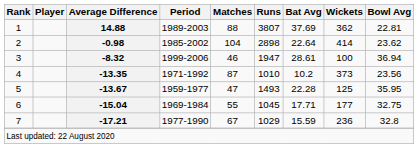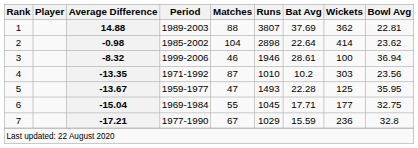 <table class="wikitable plainrowheaders sortable">
 <tr>
 <th scope=col>Rank</th>
 <th scope=col>Player</th>
 <th scope=col>Average Difference</th>
 <th scope=col>Period</th>
 <th scope=col>Matches</th>
 <th scope=col>Runs</th>
 <th scope=col>Bat Avg</th>
 <th scope=col>Wickets</th>
 <th scope=col>Bowl Avg</th>
 </tr>
 <tr>
 <td align=center>1</td>
 <td></td>
 <th scope=row style=text-align:center;>14.88</th>
 <td>1989-2003</td>
 <td align=center>88</td>
 <td align=center>3807</td>
 <td align=center>37.69</td>
 <td align=center>362</td>
 <td align=center>22.81</td>
 </tr>
 <tr>
 <td align=center>2</td>
 <td></td>
 <th scope=row style=text-align:center;>-0.98</th>
 <td>1985-2002</td>
 <td align=center>104</td>
 <td align=center>2898</td>
 <td align=center>22.64</td>
 <td align=center>414</td>
 <td align=center>23.62</td>
 </tr>
 <tr>
 <td align=center>3</td>
 <td></td>
 <th scope=row style=text-align:center;>-8.32</th>
 <td>1999-2006</td>
 <td align=center>46</td>
-<td align=center>1947</td>
+<td align=center>1946</td>
 <td align=center>28.61</td>
 <td align=center>100</td>
 <td align=center>36.94</td>
 </tr>
 <tr>
 <td align=center>4</td>
 <td></td>
 <th scope=row style=text-align:center;>-13.35</th>
 <td>1971-1992</td>
 <td align=center>87</td>
 <td align=center>1010</td>
 <td align=center>10.2</td>
-<td align=center>373</td>
+<td align=center>303</td>
 <td align=center>23.56</td>
 </tr>
 <tr>
 <td align=center>5</td>
 <td></td>
 <th scope=row style=text-align:center;>-13.67</th>
 <td>1959-1977</td>
 <td align=center>47</td>
 <td align=center>1493</td>
 <td align=center>22.28</td>
 <td align=center>125</td>
 <td align=center>35.95</td>
 </tr>
 <tr>
 <td align=center>6</td>
 <td></td>
 <th scope=row style=text-align:center;>-15.04</th>
 <td>1969-1984</td>
 <td align=center>55</td>
 <td align=center>1045</td>
 <td align=center>17.71</td>
 <td align=center>177</td>
 <td align=center>32.75</td>
 </tr>
 <tr>
 <td align=center>7</td>
 <td></td>
 <th scope=row style=text-align:center;>-17.21</th>
 <td>1977-1990</td>
 <td align=center>67</td>
 <td align=center>1029</td>
 <td align=center>15.59</td>
 <td align=center>236</td>
 <td align=center>32.8</td>
 </tr>
 <tr>
 </tr>
 <tr class=sortbottom>
 <td colspan=9><small>Last updated: 22 August 2020</small></td>
 </tr>
 </table>
